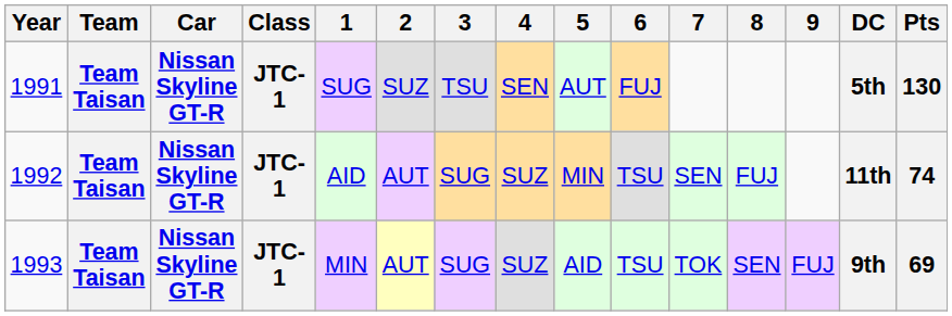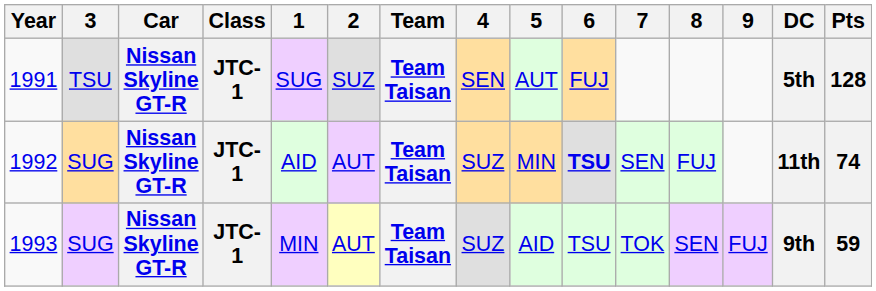 <table class="wikitable"style="text-align:center;font-size;90%">
 <tr>
 <th>Year</th>
-<th>Team</th>
+<th>3</th>
 <th>Car</th>
 <th>Class</th>
 <th>1</th>
 <th>2</th>
-<th>3</th>
+<th>Team</th>
 <th>4</th>
 <th>5</th>
 <th>6</th>
 <th>7</th>
 <th>8</th>
 <th>9</th>
 <th>DC</th>
 <th>Pts</th>
 </tr>
 <tr>
 <td><a href='#'>1991</a></td>
-<th><a href='#'>Team Taisan</a></th>
+<td Style="background:#DFDFDF;"><a href='#'>TSU</a><br></td>
 <th><a href='#'>Nissan Skyline GT-R</a></th>
 <th><span>JTC-1</span></th>
 <td Style="background:#EFCFFF;"><a href='#'>SUG</a><br></td>
 <td Style="background:#DFDFDF;"><a href='#'>SUZ</a><br></td>
-<td Style="background:#DFDFDF;"><a href='#'>TSU</a><br></td>
+<th><a href='#'>Team Taisan</a></th>
 <td Style="background:#FFDF9F;"><a href='#'>SEN</a><br></td>
 <td Style="background:#DFFFDF;"><a href='#'>AUT</a><br></td>
 <td Style="background:#FFDF9F;"><a href='#'>FUJ</a><br></td>
 <td></td>
 <td></td>
 <td></td>
 <th>5th</th>
-<th>130</th>
+<th>128</th>
 </tr>
 <tr>
 <td><a href='#'>1992</a></td>
-<th><a href='#'>Team Taisan</a></th>
+<td Style="background:#FFDF9F;"><a href='#'>SUG</a><br></td>
 <th><a href='#'>Nissan Skyline GT-R</a></th>
 <th><span>JTC-1</span></th>
 <td Style="background:#DFFFDF;"><a href='#'>AID</a><br></td>
 <td Style="background:#EFCFFF;"><a href='#'>AUT</a><br></td>
-<td Style="background:#FFDF9F;"><a href='#'>SUG</a><br></td>
+<th><a href='#'>Team Taisan</a></th>
 <td Style="background:#FFDF9F;"><a href='#'>SUZ</a><br></td>
 <td Style="background:#FFDF9F;"><a href='#'>MIN</a><br></td>
-<td Style="background:#DFDFDF;"><a href='#'>TSU</a><br></td>
+<td Style="background:#DFDFDF;"><strong><a href='#'>TSU</a><br></strong></td>
 <td Style="background:#DFFFDF;"><a href='#'>SEN</a><br></td>
 <td Style="background:#DFFFDF;"><a href='#'>FUJ</a><br></td>
 <td></td>
 <th>11th</th>
 <th>74</th>
 </tr>
 <tr>
 <td><a href='#'>1993</a></td>
-<th><a href='#'>Team Taisan</a></th>
+<td Style="background:#EFCFFF;"><a href='#'>SUG</a><br></td>
 <th><a href='#'>Nissan Skyline GT-R</a></th>
 <th><span>JTC-1</span></th>
 <td Style="background:#EFCFFF;"><a href='#'>MIN</a><br></td>
 <td Style="background:#FFFFBF;"><a href='#'>AUT</a><br></td>
-<td Style="background:#EFCFFF;"><a href='#'>SUG</a><br></td>
+<th><a href='#'>Team Taisan</a></th>
 <td Style="background:#DFDFDF;"><a href='#'>SUZ</a><br></td>
 <td Style="background:#DFFFDF;"><a href='#'>AID</a><br></td>
 <td Style="background:#DFFFDF;"><a href='#'>TSU</a><br></td>
 <td Style="background:#DFFFDF;"><a href='#'>TOK</a><br></td>
 <td Style="background:#EFCFFF;"><a href='#'>SEN</a><br></td>
 <td Style="background:#EFCFFF;"><a href='#'>FUJ</a><br></td>
 <th>9th</th>
-<th>69</th>
+<th>59</th>
 </tr>
 </table>
